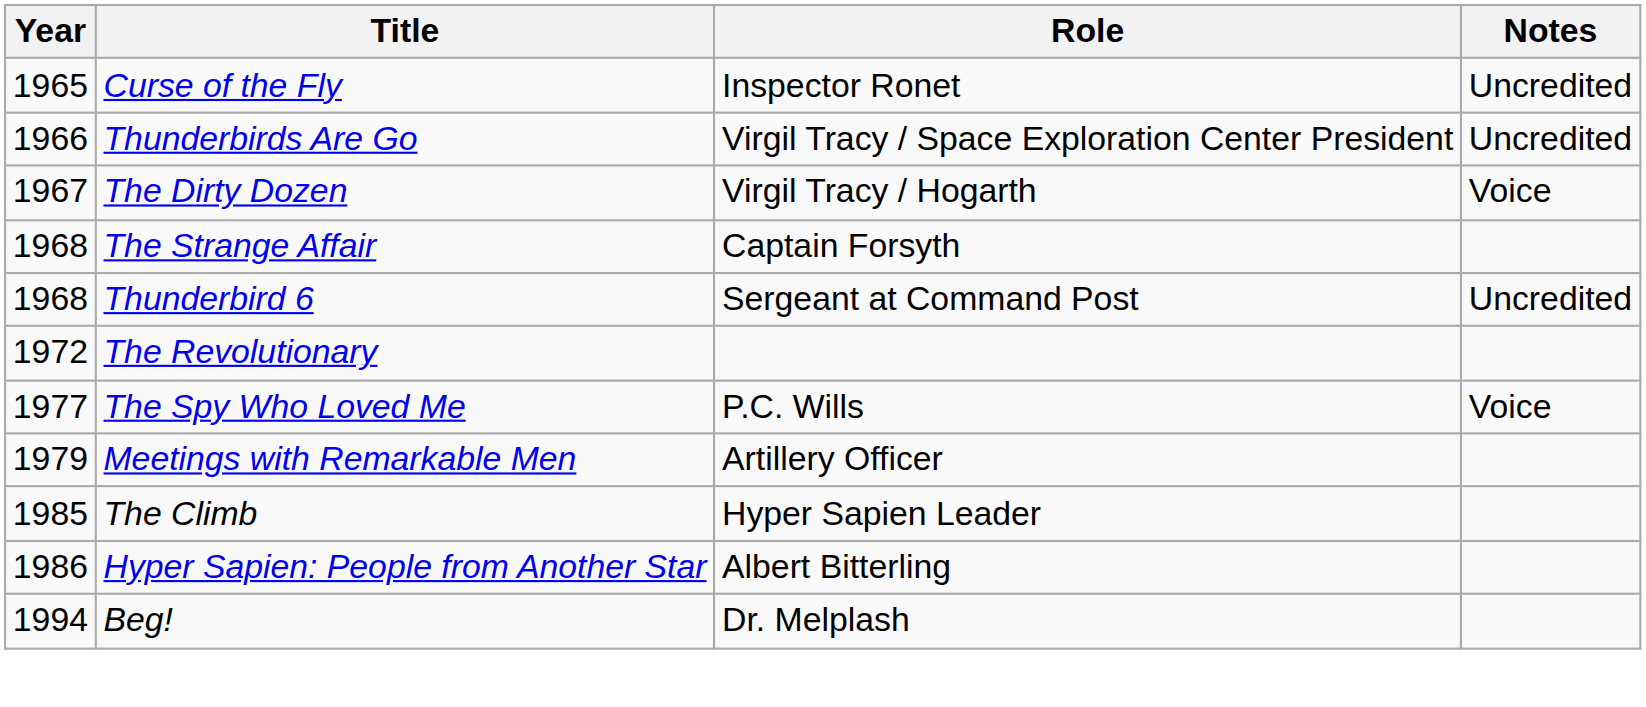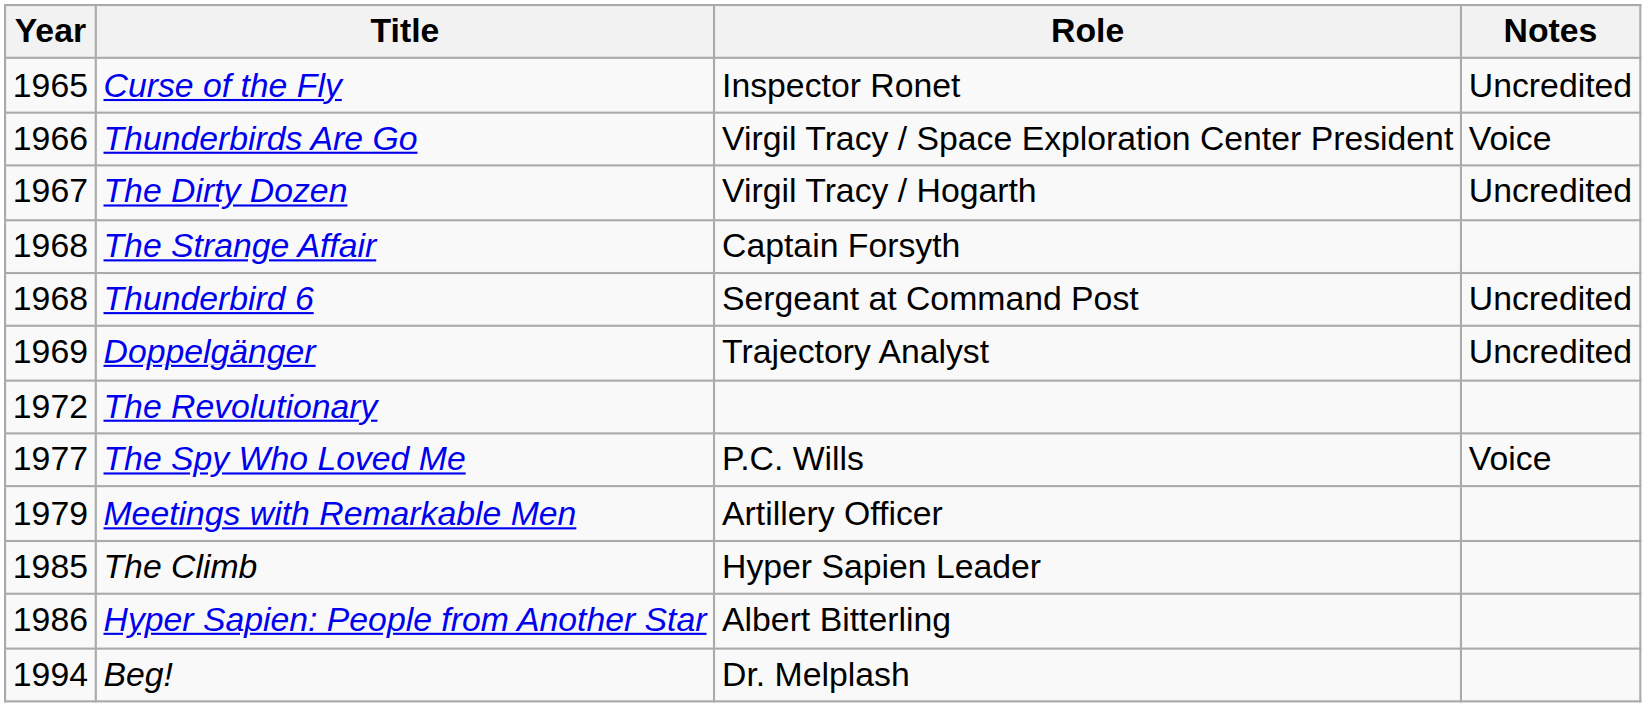 <table class="wikitable">
 <tr>
 <th>Year</th>
 <th>Title</th>
 <th>Role</th>
 <th>Notes</th>
 </tr>
 <tr>
 <td>1965</td>
 <td><em><a href='#'>Curse of the Fly</a></em></td>
 <td>Inspector Ronet</td>
 <td>Uncredited</td>
 </tr>
 <tr>
 <td>1966</td>
 <td><em><a href='#'>Thunderbirds Are Go</a></em></td>
 <td>Virgil Tracy / Space Exploration Center President</td>
-<td>Uncredited</td>
+<td>Voice</td>
 </tr>
 <tr>
 <td>1967</td>
 <td><em><a href='#'>The Dirty Dozen</a></em></td>
 <td>Virgil Tracy / Hogarth</td>
-<td>Voice</td>
+<td>Uncredited</td>
 </tr>
 <tr>
 <td>1968</td>
 <td><em><a href='#'>The Strange Affair</a></em></td>
 <td>Captain Forsyth</td>
 <td></td>
 </tr>
 <tr>
 <td>1968</td>
 <td><em><a href='#'>Thunderbird 6</a></em></td>
 <td>Sergeant at Command Post</td>
+<td>Uncredited</td>
+</tr>
+<tr>
+<td>1969</td>
+<td><em><a href='#'>Doppelgänger</a></em></td>
+<td>Trajectory Analyst</td>
 <td>Uncredited</td>
 </tr>
 <tr>
 <td>1972</td>
 <td><em><a href='#'>The Revolutionary</a></em></td>
 <td></td>
 <td></td>
 </tr>
 <tr>
 <td>1977</td>
 <td><em><a href='#'>The Spy Who Loved Me</a></em></td>
 <td>P.C. Wills</td>
 <td>Voice</td>
 </tr>
 <tr>
 <td>1979</td>
 <td><em><a href='#'>Meetings with Remarkable Men</a></em></td>
 <td>Artillery Officer</td>
 <td></td>
 </tr>
 <tr>
 <td>1985</td>
 <td><em>The Climb</em></td>
 <td>Hyper Sapien Leader</td>
 <td></td>
 </tr>
 <tr>
 <td>1986</td>
 <td><em><a href='#'>Hyper Sapien: People from Another Star</a></em></td>
 <td>Albert Bitterling</td>
 <td></td>
 </tr>
 <tr>
 <td>1994</td>
 <td><em>Beg!</em></td>
 <td>Dr. Melplash</td>
 <td></td>
 </tr>
 </table>
